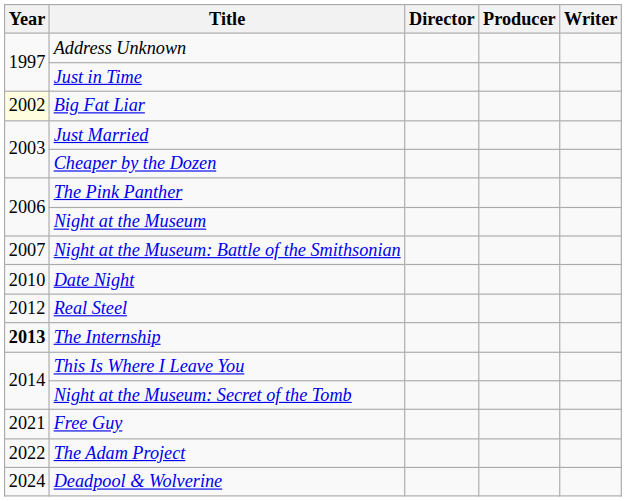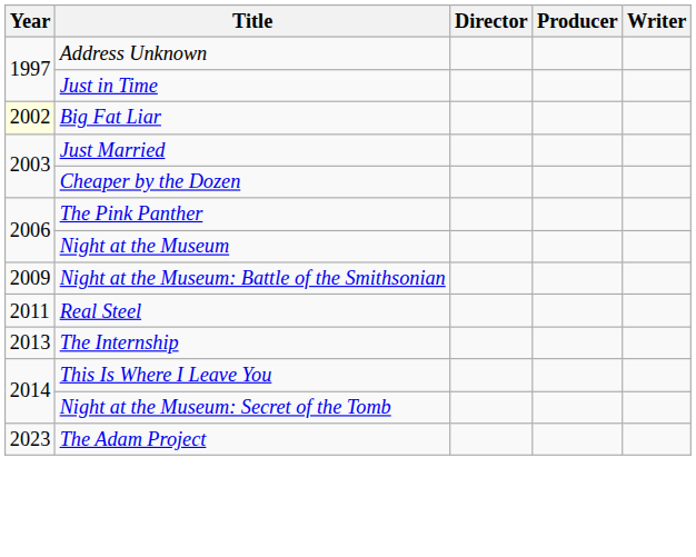 <table class="wikitable sortable">
 <tr>
 <th>Year</th>
 <th>Title</th>
 <th>Director</th>
 <th>Producer</th>
 <th>Writer</th>
 </tr>
 <tr>
 <td rowspan="2">1997</td>
 <td><em>Address Unknown</em></td>
 <td></td>
 <td></td>
 <td></td>
 </tr>
 <tr>
 <td><em><a href='#'>Just in Time</a></em></td>
 <td></td>
 <td></td>
 <td></td>
 </tr>
 <tr>
 <td style="background: lightyellow;">2002</td>
 <td><em><a href='#'>Big Fat Liar</a></em></td>
 <td></td>
 <td></td>
 <td></td>
 </tr>
 <tr>
 <td rowspan="2">2003</td>
 <td><em><a href='#'>Just Married</a></em></td>
 <td></td>
 <td></td>
 <td></td>
 </tr>
 <tr>
 <td><em><a href='#'>Cheaper by the Dozen</a></em></td>
 <td></td>
 <td></td>
 <td></td>
 </tr>
 <tr>
 <td rowspan="2">2006</td>
 <td data-sort-value="Pink Panther, The"><em><a href='#'>The Pink Panther</a></em></td>
 <td></td>
 <td></td>
 <td></td>
 </tr>
 <tr>
 <td><em><a href='#'>Night at the Museum</a></em></td>
 <td></td>
 <td></td>
 <td></td>
 </tr>
 <tr>
-<td>2007</td>
+<td>2009</td>
 <td><em><a href='#'>Night at the Museum: Battle of the Smithsonian</a></em></td>
 <td></td>
 <td></td>
 <td></td>
 </tr>
 <tr>
-<td>2010</td>
-<td><em><a href='#'>Date Night</a></em></td>
-<td></td>
-<td></td>
-<td></td>
-</tr>
-<tr>
-<td>2012</td>
+<td>2011</td>
 <td><em><a href='#'>Real Steel</a></em></td>
 <td></td>
 <td></td>
 <td></td>
 </tr>
 <tr>
-<td><strong>2013</strong></td>
+<td>2013</td>
 <td data-sort-value="Internship, The"><em><a href='#'>The Internship</a></em></td>
 <td></td>
 <td></td>
 <td></td>
 </tr>
 <tr>
 <td rowspan="2">2014</td>
 <td><em><a href='#'>This Is Where I Leave You</a></em></td>
 <td></td>
 <td></td>
 <td></td>
 </tr>
 <tr>
 <td><em><a href='#'>Night at the Museum: Secret of the Tomb</a></em></td>
 <td></td>
 <td></td>
 <td></td>
 </tr>
 <tr>
-<td>2021</td>
-<td><em><a href='#'>Free Guy</a></em></td>
-<td></td>
-<td></td>
-<td></td>
-</tr>
-<tr>
-<td>2022</td>
+<td>2023</td>
 <td data-sort-value="Adam Project, The"><em><a href='#'>The Adam Project</a></em></td>
 <td></td>
 <td></td>
 <td></td>
 </tr>
-<tr>
-<td>2024</td>
-<td><em><a href='#'>Deadpool & Wolverine</a></em></td>
-<td></td>
-<td></td>
-<td></td>
-</tr>
 </table>
